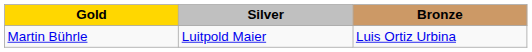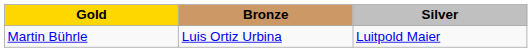 <table class="wikitable" style="text-align:left">
 <tr align="center">
 <td width=200 bgcolor=gold><strong>Gold</strong></td>
+<td width=200 bgcolor=CC9966><strong>Bronze</strong></td>
 <td width=200 bgcolor=silver><strong>Silver</strong></td>
-<td width=200 bgcolor=CC9966><strong>Bronze</strong></td>
 </tr>
 <tr>
 <td><a href='#'>Martin Bührle</a><br><em></em></td>
+<td><a href='#'>Luis Ortiz Urbina</a><br><em></em></td>
 <td><a href='#'>Luitpold Maier</a><br><em></em></td>
-<td><a href='#'>Luis Ortiz Urbina</a><br><em></em></td>
 </tr>
 </table>
